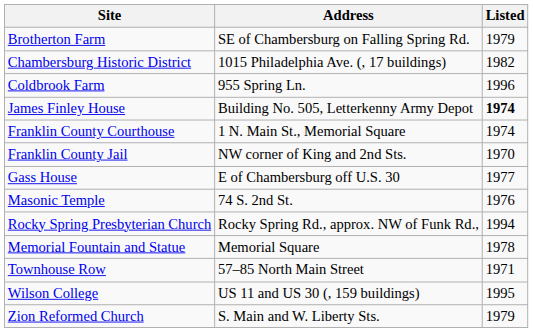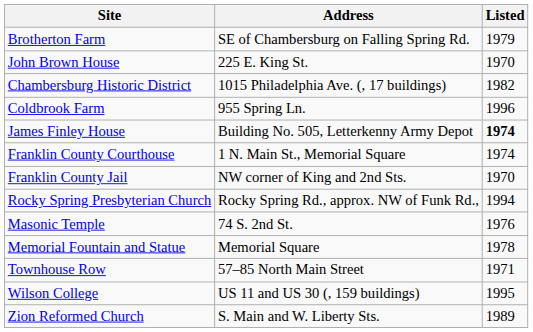 <table class="wikitable">
 <tr>
 <th>Site</th>
 <th>Address</th>
 <th>Listed</th>
 </tr>
 <tr style="text-align:left;">
 <td><a href='#'>Brotherton Farm</a></td>
 <td>SE of Chambersburg on Falling Spring Rd.</td>
 <td>1979</td>
+</tr>
+<tr>
+<td style="text-align:left;"><a href='#'>John Brown House</a></td>
+<td style="text-align:left;">225 E. King St.</td>
+<td style="text-align:left;">1970</td>
 </tr>
 <tr style="text-align:left;">
 <td><a href='#'>Chambersburg Historic District</a></td>
 <td>1015 Philadelphia Ave. (, 17 buildings)</td>
 <td>1982</td>
 </tr>
 <tr style="text-align:left;">
 <td><a href='#'>Coldbrook Farm</a></td>
 <td>955 Spring Ln.</td>
 <td>1996</td>
 </tr>
 <tr>
 <td style="text-align:left;"><a href='#'>James Finley House</a></td>
 <td style="text-align:left;">Building No. 505, Letterkenny Army Depot</td>
 <td style="text-align:left;"><strong>1974</strong></td>
 </tr>
 <tr>
 <td style="text-align:left;"><a href='#'>Franklin County Courthouse</a></td>
 <td style="text-align:left;">1 N. Main St., Memorial Square</td>
 <td style="text-align:left;">1974</td>
 </tr>
 <tr>
 <td style="text-align:left;"><a href='#'>Franklin County Jail</a></td>
 <td style="text-align:left;">NW corner of King and 2nd Sts.</td>
 <td style="text-align:left;">1970</td>
 </tr>
-<tr style="text-align:left;">
-<td><a href='#'>Gass House</a></td>
-<td>E of Chambersburg off U.S. 30</td>
-<td>1977</td>
+<tr>
+<td style="text-align:left;"><a href='#'>Rocky Spring Presbyterian Church</a></td>
+<td style="text-align:left;">Rocky Spring Rd., approx.  NW of Funk Rd.,</td>
+<td style="text-align:left;">1994</td>
 </tr>
 <tr>
 <td style="text-align:left;"><a href='#'>Masonic Temple</a></td>
 <td style="text-align:left;">74 S. 2nd St.</td>
 <td style="text-align:left;">1976</td>
-</tr>
-<tr>
-<td style="text-align:left;"><a href='#'>Rocky Spring Presbyterian Church</a></td>
-<td style="text-align:left;">Rocky Spring Rd., approx.  NW of Funk Rd.,</td>
-<td style="text-align:left;">1994</td>
 </tr>
 <tr style="text-align:left;">
 <td><a href='#'>Memorial Fountain and Statue</a></td>
 <td>Memorial Square</td>
 <td>1978</td>
 </tr>
 <tr style="text-align:left;">
 <td><a href='#'>Townhouse Row</a></td>
 <td>57–85 North Main Street</td>
 <td>1971</td>
 </tr>
 <tr style="text-align:left;">
 <td><a href='#'>Wilson College</a></td>
 <td>US 11 and US 30 (, 159 buildings)</td>
 <td>1995</td>
 </tr>
 <tr>
 <td style="text-align:left;"><a href='#'>Zion Reformed Church</a></td>
 <td style="text-align:left;">S. Main and W. Liberty Sts.</td>
-<td style="text-align:left;">1979</td>
+<td style="text-align:left;">1989</td>
 </tr>
 </table>
